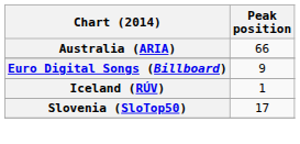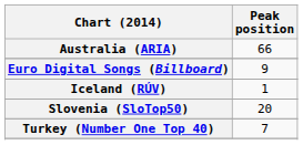 <table class="wikitable sortable plainrowheaders" style="text-align: center;">
 <tr>
 <th scope="col">Chart (2014)</th>
 <th scope="col">Peak<br>position</th>
 </tr>
 <tr>
 <th scope="row">Australia (<a href='#'>ARIA</a>)</th>
 <td>66</td>
 </tr>
 <tr>
 </tr>
 <tr>
 </tr>
 <tr>
 </tr>
 <tr>
 </tr>
 <tr>
 <th scope="row"><a href='#'>Euro Digital Songs</a> (<em><a href='#'>Billboard</a></em>)</th>
 <td style="text-align:center;">9</td>
 </tr>
 <tr>
 </tr>
 <tr>
 </tr>
 <tr>
 </tr>
 <tr>
 </tr>
 <tr>
 <th scope="row">Iceland (<a href='#'>RÚV</a>)</th>
 <td>1</td>
 </tr>
 <tr>
 </tr>
 <tr>
 </tr>
 <tr>
 </tr>
 <tr>
 </tr>
 <tr>
 </tr>
 <tr>
 </tr>
 <tr>
 <th scope="row">Slovenia (<a href='#'>SloTop50</a>)</th>
-<td align=center>17</td>
+<td align=center>20</td>
 </tr>
 <tr>
 </tr>
 <tr>
 </tr>
 <tr>
 </tr>
 <tr>
+<th scope="row">Turkey (<a href='#'>Number One Top 40</a>)</th>
+<td style="text-align:center;">7</td>
+</tr>
+<tr>
 </tr>
 <tr>
 </tr>
 </table>
